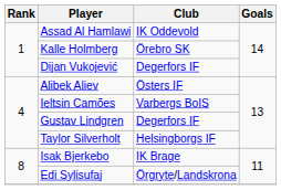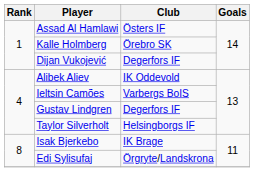 <table class="wikitable" style="text-align:center">
 <tr>
 <th>Rank</th>
 <th>Player</th>
 <th>Club</th>
 <th>Goals</th>
 </tr>
 <tr>
 <td rowspan=3>1</td>
 <td align="left"> <a href='#'>Assad Al Hamlawi</a></td>
-<td align="left"><a href='#'>IK Oddevold</a></td>
+<td align="left"><a href='#'>Östers IF</a></td>
 <td rowspan=3>14</td>
 </tr>
 <tr>
 <td align="left"> <a href='#'>Kalle Holmberg</a></td>
 <td align="left"><a href='#'>Örebro SK</a></td>
 </tr>
 <tr>
 <td align="left"> <a href='#'>Dijan Vukojević</a></td>
 <td align="left"><a href='#'>Degerfors IF</a></td>
 </tr>
 <tr>
 <td rowspan=4>4</td>
 <td align="left"> <a href='#'>Alibek Aliev</a></td>
-<td align="left"><a href='#'>Östers IF</a></td>
+<td align="left"><a href='#'>IK Oddevold</a></td>
 <td rowspan=4>13</td>
 </tr>
 <tr>
 <td align="left"> <a href='#'>Ieltsin Camões</a></td>
 <td align="left"><a href='#'>Varbergs BoIS</a></td>
 </tr>
 <tr>
 <td align="left"> <a href='#'>Gustav Lindgren</a></td>
 <td align="left"><a href='#'>Degerfors IF</a></td>
 </tr>
 <tr>
 <td align="left"> <a href='#'>Taylor Silverholt</a></td>
 <td align="left"><a href='#'>Helsingborgs IF</a></td>
 </tr>
 <tr>
 <td rowspan=2>8</td>
 <td align="left"> <a href='#'>Isak Bjerkebo</a></td>
 <td align="left"><a href='#'>IK Brage</a></td>
 <td rowspan=2>11</td>
 </tr>
 <tr>
 <td align="left"> <a href='#'>Edi Sylisufaj</a></td>
 <td align="left"><a href='#'>Örgryte</a>/<a href='#'>Landskrona</a></td>
 </tr>
 <tr>
 </tr>
 </table>
